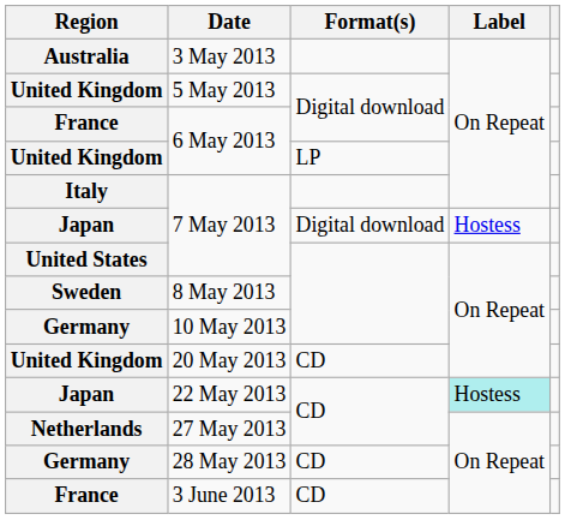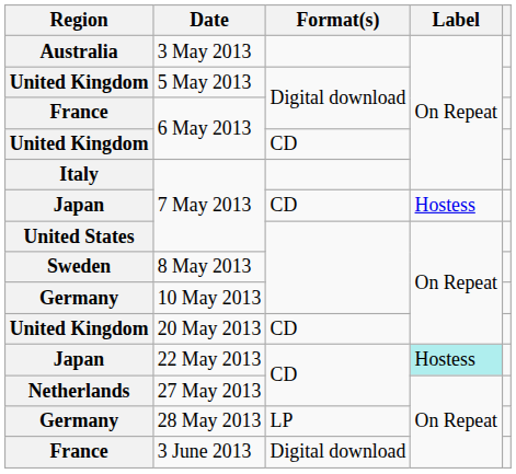 <table class="wikitable plainrowheaders">
 <tr>
 <th scope="col">Region</th>
 <th scope="col">Date</th>
 <th scope="col">Format(s)</th>
 <th scope="col">Label</th>
 <th scope="col"></th>
 </tr>
 <tr>
 <th scope="row">Australia</th>
 <td>3 May 2013</td>
 <td></td>
 <td rowspan="5">On Repeat</td>
 <td align="center"></td>
 </tr>
 <tr>
 <th scope="row">United Kingdom</th>
 <td>5 May 2013</td>
 <td rowspan="2">Digital download</td>
 <td align="center"></td>
 </tr>
 <tr>
 <th scope="row">France</th>
 <td rowspan="2">6 May 2013</td>
 <td align="center"></td>
 </tr>
 <tr>
 <th scope="row">United Kingdom</th>
-<td>LP</td>
+<td>CD</td>
 <td align="center"></td>
 </tr>
 <tr>
 <th scope="row">Italy</th>
 <td rowspan="3">7 May 2013</td>
 <td></td>
 <td align="center"></td>
 </tr>
 <tr>
 <th scope="row">Japan</th>
-<td>Digital download</td>
+<td>CD</td>
 <td><a href='#'>Hostess</a></td>
 <td align="center"></td>
 </tr>
 <tr>
 <th scope="row">United States</th>
 <td rowspan="3"></td>
 <td rowspan="4">On Repeat</td>
 <td align="center"></td>
 </tr>
 <tr>
 <th scope="row">Sweden</th>
 <td>8 May 2013</td>
 <td align="center"></td>
 </tr>
 <tr>
 <th scope="row">Germany</th>
 <td>10 May 2013</td>
 <td align="center"></td>
 </tr>
 <tr>
 <th scope="row">United Kingdom</th>
 <td>20 May 2013</td>
 <td>CD</td>
 <td align="center"></td>
 </tr>
 <tr>
 <th scope="row">Japan</th>
 <td>22 May 2013</td>
 <td rowspan="2">CD</td>
 <td style="background: paleturquoise;">Hostess</td>
 <td align="center"></td>
 </tr>
 <tr>
 <th scope="row">Netherlands</th>
 <td>27 May 2013</td>
 <td rowspan="3">On Repeat</td>
 <td align="center"></td>
 </tr>
 <tr>
 <th scope="row">Germany</th>
 <td>28 May 2013</td>
-<td>CD</td>
+<td>LP</td>
 <td align="center"></td>
 </tr>
 <tr>
 <th scope="row">France</th>
 <td>3 June 2013</td>
-<td>CD</td>
+<td>Digital download</td>
 <td align="center"></td>
 </tr>
 </table>
